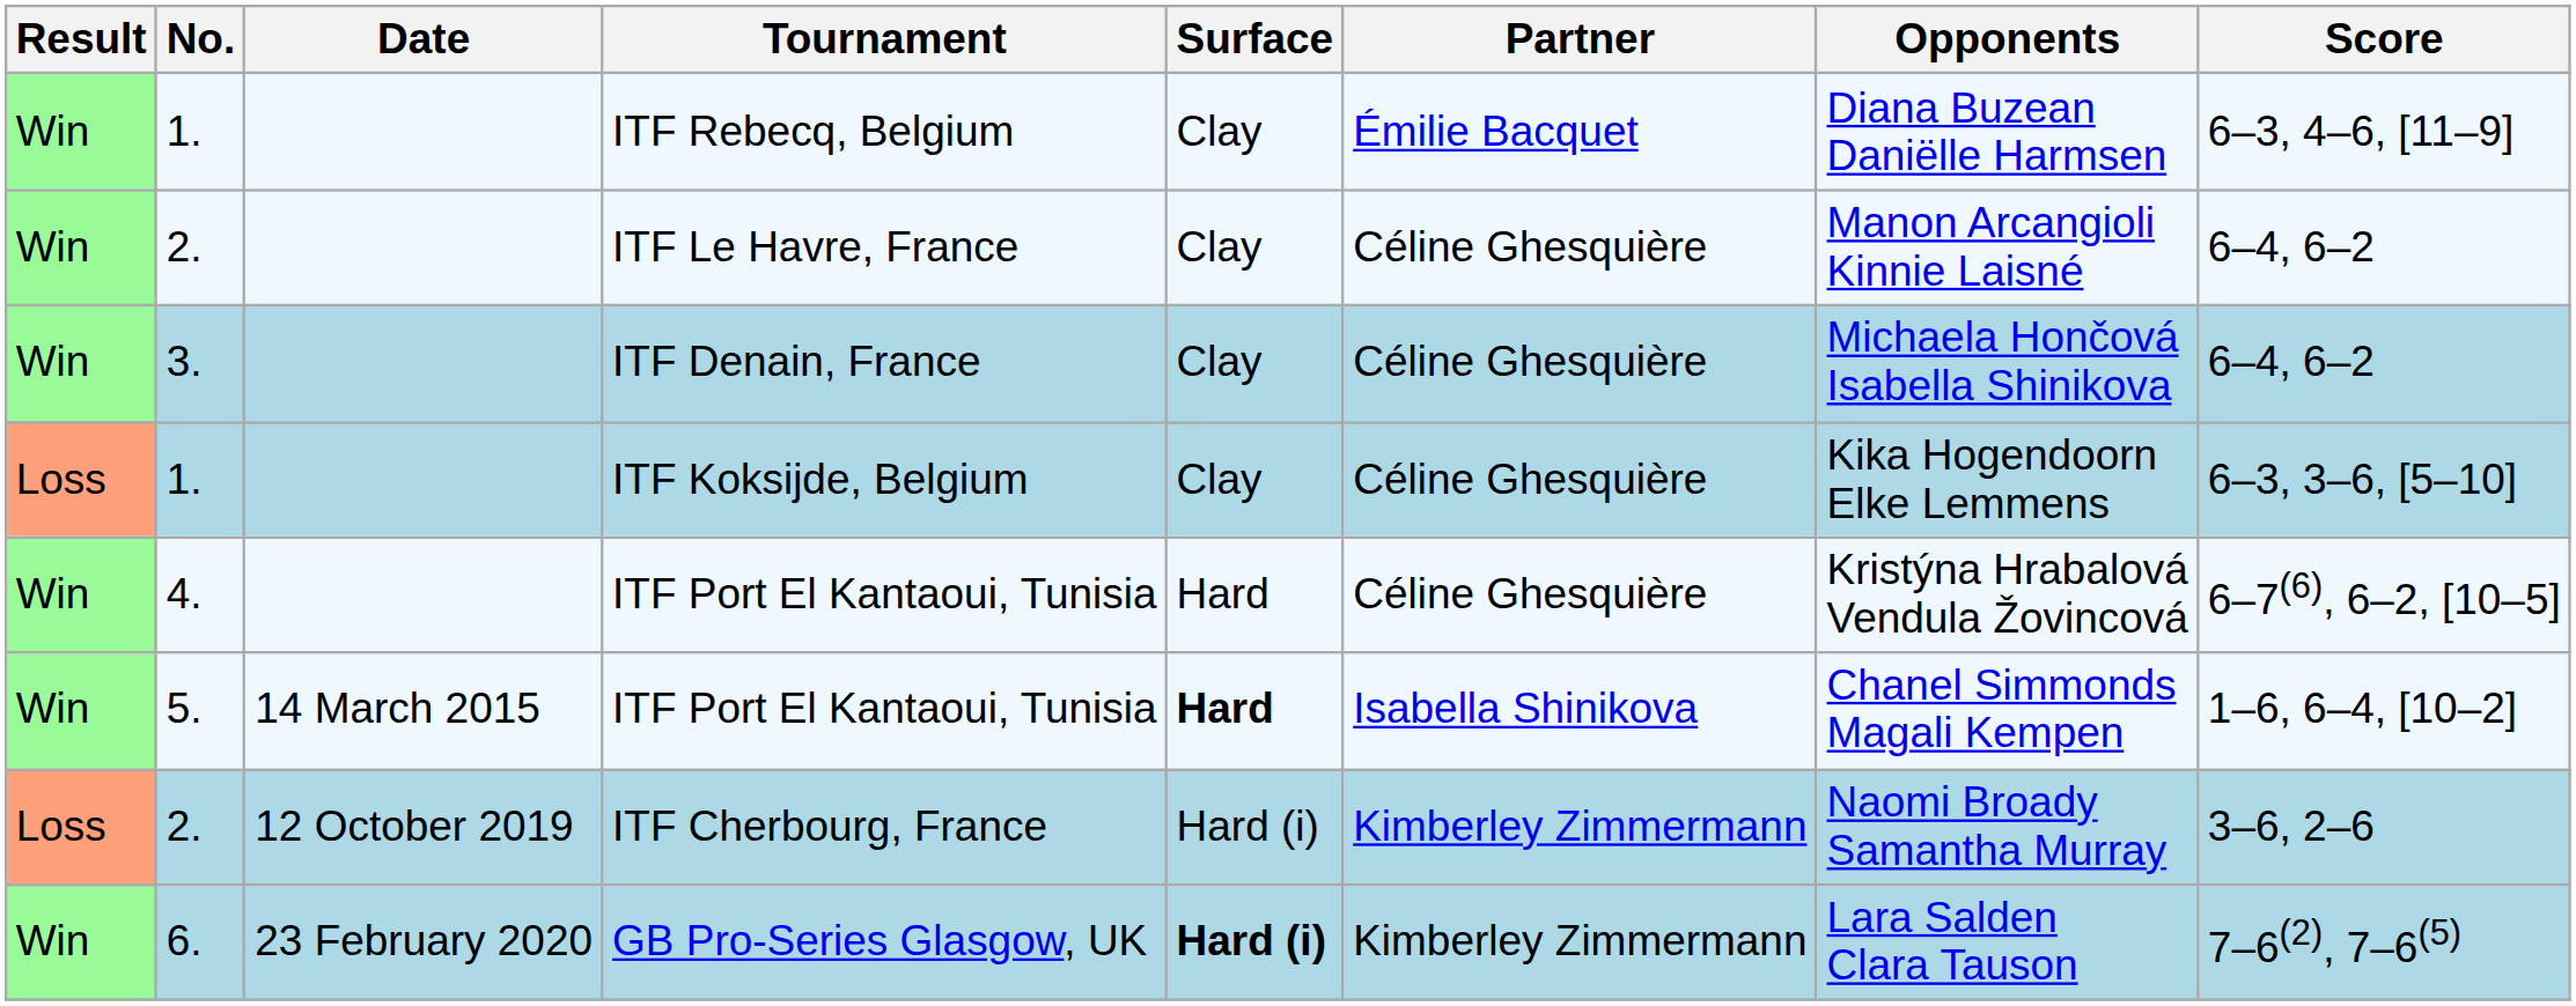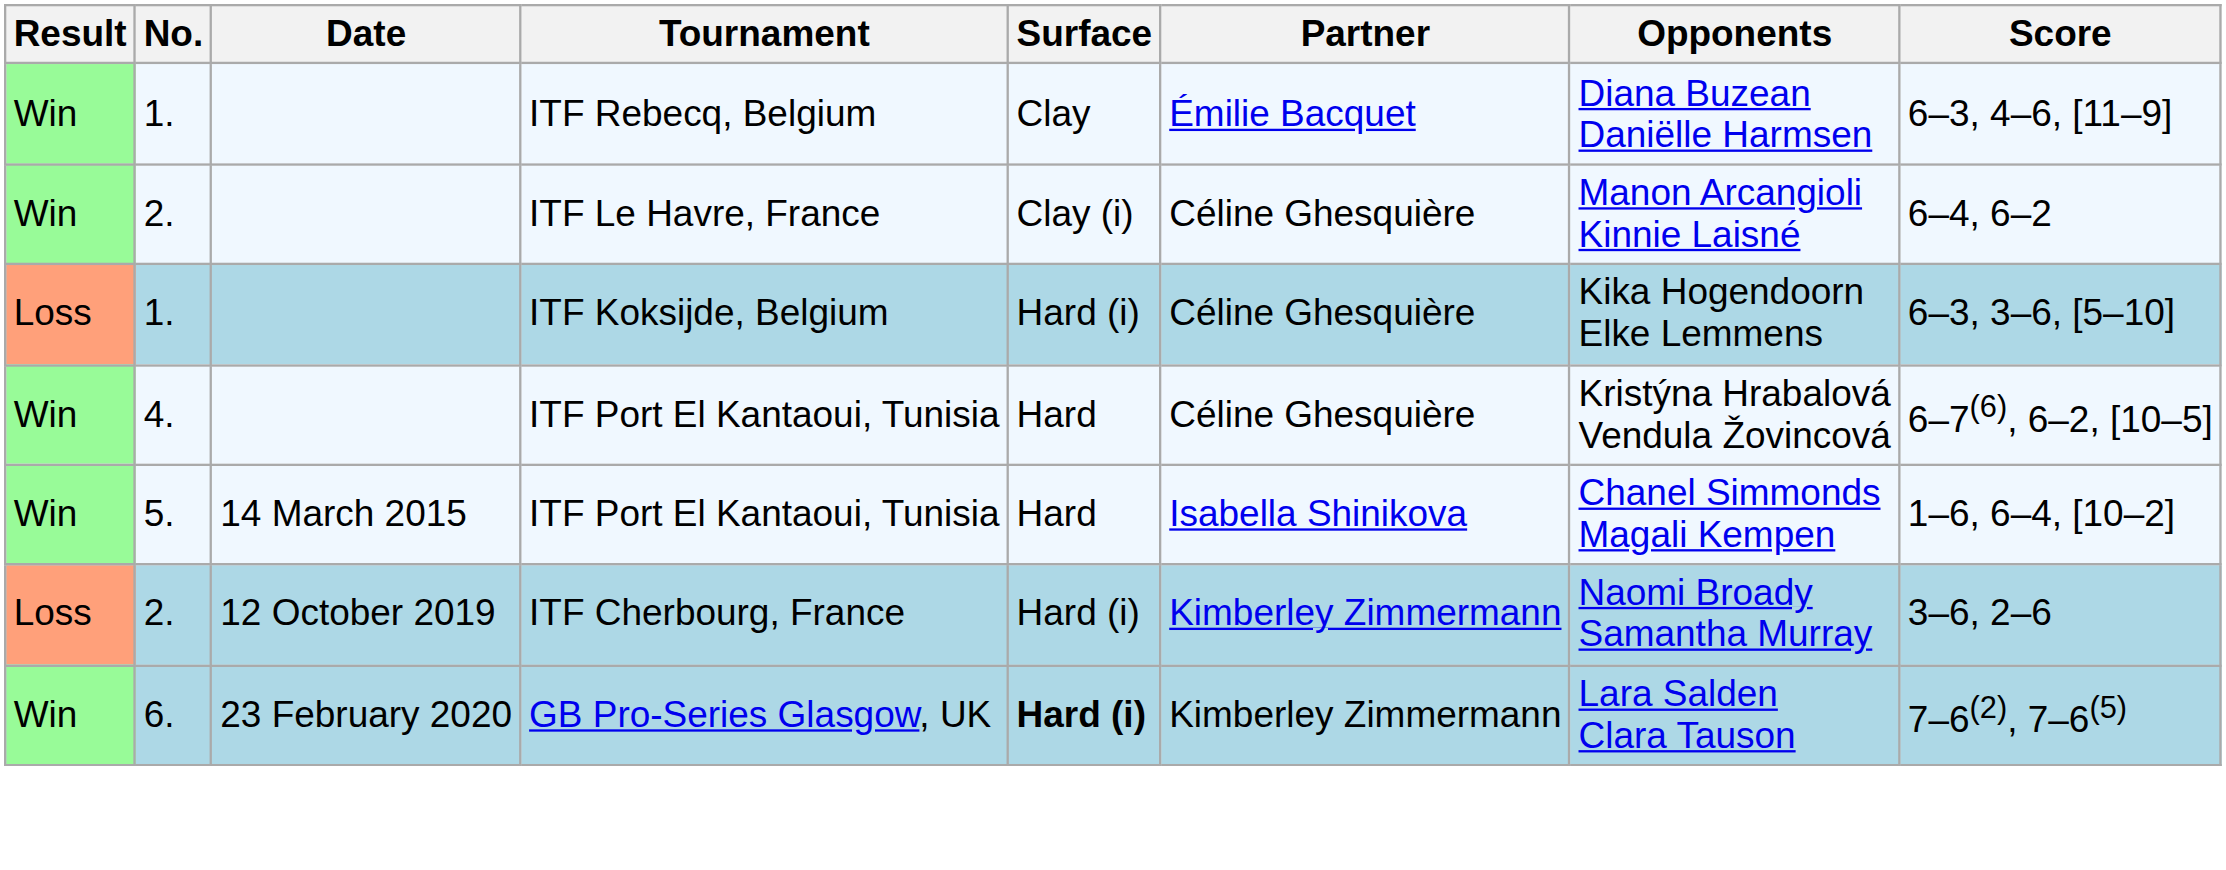 <table class="sortable wikitable">
 <tr>
 <th>Result</th>
 <th class="unsortable">No.</th>
 <th>Date</th>
 <th>Tournament</th>
 <th>Surface</th>
 <th>Partner</th>
 <th>Opponents</th>
 <th class="unsortable">Score</th>
 </tr>
 <tr style="background:#f0f8ff;">
 <td bgcolor="98FB98">Win</td>
 <td>1.</td>
 <td></td>
 <td>ITF Rebecq, Belgium</td>
 <td>Clay</td>
 <td> <a href='#'>Émilie Bacquet</a></td>
 <td> <a href='#'>Diana Buzean</a> <br>  <a href='#'>Daniëlle Harmsen</a></td>
 <td>6–3, 4–6, [11–9]</td>
 </tr>
 <tr style="background:#f0f8ff;">
 <td bgcolor="98FB98">Win</td>
 <td>2.</td>
 <td></td>
 <td>ITF Le Havre, France</td>
-<td>Clay</td>
+<td>Clay (i)</td>
 <td> Céline Ghesquière</td>
 <td> <a href='#'>Manon Arcangioli</a> <br>  <a href='#'>Kinnie Laisné</a></td>
-<td>6–4, 6–2</td>
-</tr>
-<tr style="background:lightblue;">
-<td bgcolor="98FB98">Win</td>
-<td>3.</td>
-<td></td>
-<td>ITF Denain, France</td>
-<td>Clay</td>
-<td> Céline Ghesquière</td>
-<td> <a href='#'>Michaela Hončová</a> <br>  <a href='#'>Isabella Shinikova</a></td>
 <td>6–4, 6–2</td>
 </tr>
 <tr style="background:lightblue;">
 <td bgcolor="FFA07A">Loss</td>
 <td>1.</td>
 <td></td>
 <td>ITF Koksijde, Belgium</td>
-<td>Clay</td>
+<td>Hard (i)</td>
 <td> Céline Ghesquière</td>
 <td> Kika Hogendoorn <br>  Elke Lemmens</td>
 <td>6–3, 3–6, [5–10]</td>
 </tr>
 <tr style="background:#f0f8ff;">
 <td bgcolor="98FB98">Win</td>
 <td>4.</td>
 <td></td>
 <td>ITF Port El Kantaoui, Tunisia</td>
 <td>Hard</td>
 <td> Céline Ghesquière</td>
 <td> Kristýna Hrabalová <br>  Vendula Žovincová</td>
 <td>6–7<sup>(6)</sup>, 6–2, [10–5]</td>
 </tr>
 <tr style="background:#f0f8ff;">
 <td bgcolor="98FB98">Win</td>
 <td>5.</td>
 <td>14 March 2015</td>
 <td>ITF Port El Kantaoui, Tunisia</td>
-<td><strong>Hard</strong></td>
+<td>Hard</td>
 <td> <a href='#'>Isabella Shinikova</a></td>
 <td> <a href='#'>Chanel Simmonds</a> <br>  <a href='#'>Magali Kempen</a></td>
 <td>1–6, 6–4, [10–2]</td>
 </tr>
 <tr style="background:lightblue;">
 <td bgcolor="FFA07A">Loss</td>
 <td>2.</td>
 <td>12 October 2019</td>
 <td>ITF Cherbourg, France</td>
 <td>Hard (i)</td>
 <td> <a href='#'>Kimberley Zimmermann</a></td>
 <td> <a href='#'>Naomi Broady</a> <br>  <a href='#'>Samantha Murray</a></td>
 <td>3–6, 2–6</td>
 </tr>
 <tr style="background:lightblue;">
 <td bgcolor="98FB98">Win</td>
 <td>6.</td>
 <td>23 February 2020</td>
 <td><a href='#'>GB Pro-Series Glasgow</a>, UK</td>
 <td><strong>Hard (i)</strong></td>
 <td> Kimberley Zimmermann</td>
 <td> <a href='#'>Lara Salden</a> <br>  <a href='#'>Clara Tauson</a></td>
 <td>7–6<sup>(2)</sup>, 7–6<sup>(5)</sup></td>
 </tr>
 </table>
